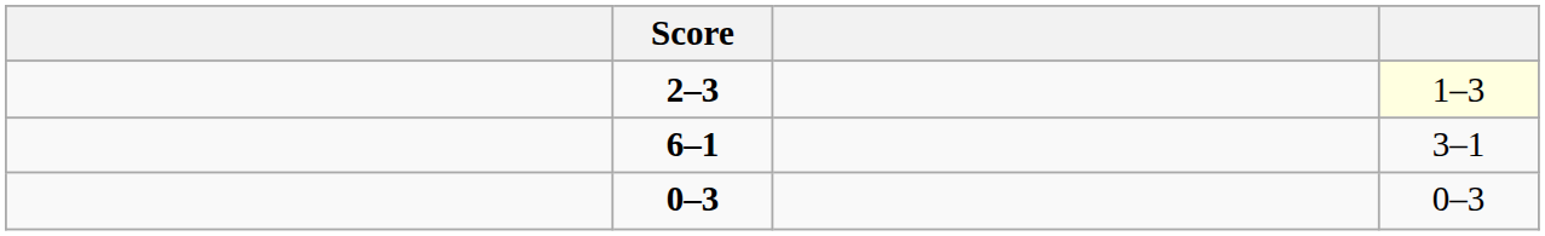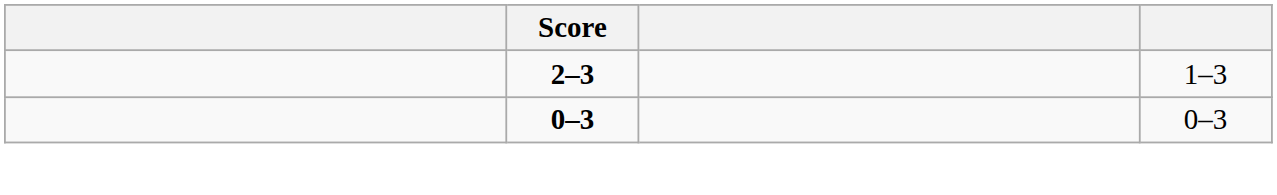 <table class="wikitable" style="text-align: center; ">
 <tr>
 <th align="right" width="270"></th>
 <th width="65">Score</th>
 <th align="left" width="270"></th>
 <th width="65"></th>
 </tr>
 <tr>
 <td align="left"></td>
 <td><strong>2–3</strong></td>
 <td align="left"><strong></strong></td>
-<td style="background: lightyellow;">1–3 <strong></strong></td>
-</tr>
-<tr>
-<td align="left"><strong></strong></td>
-<td><strong>6–1</strong></td>
-<td align="left"></td>
-<td>3–1 <strong></strong></td>
+<td>1–3 <strong></strong></td>
 </tr>
 <tr>
 <td align="left"></td>
 <td><strong>0–3</strong></td>
 <td align="left"><strong></strong></td>
 <td>0–3 <strong></strong></td>
 </tr>
 </table>
